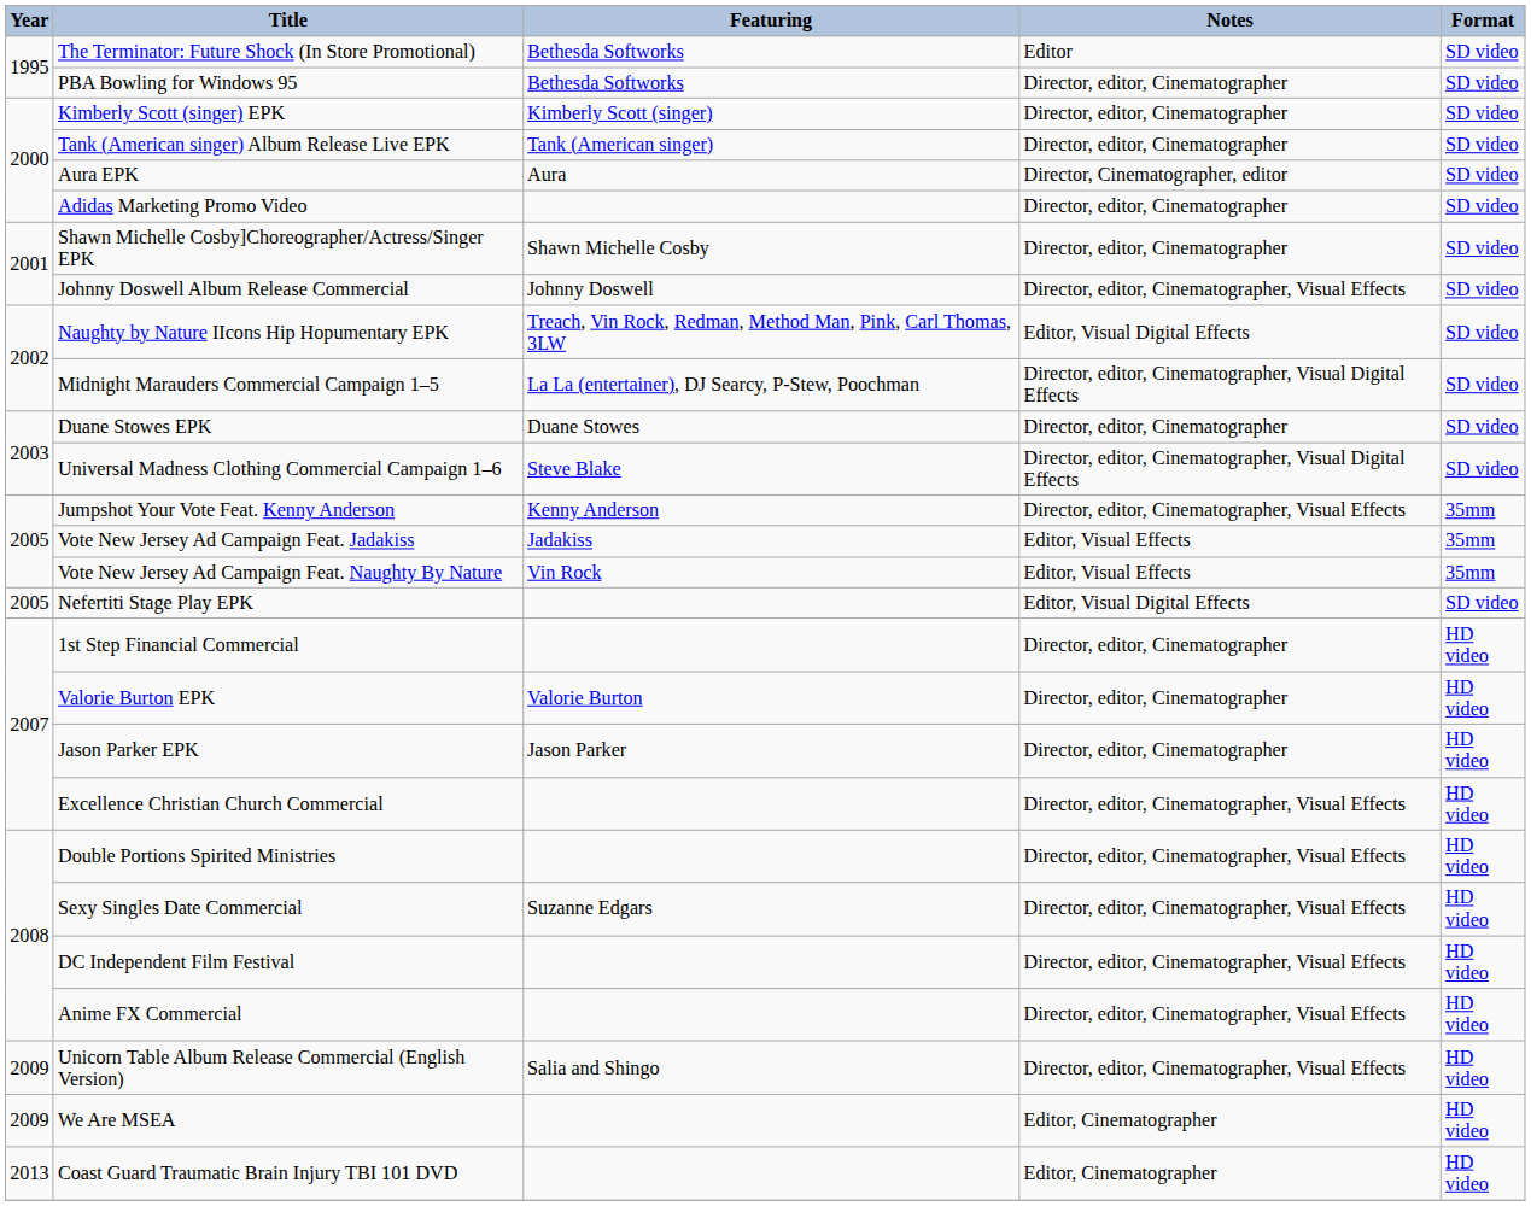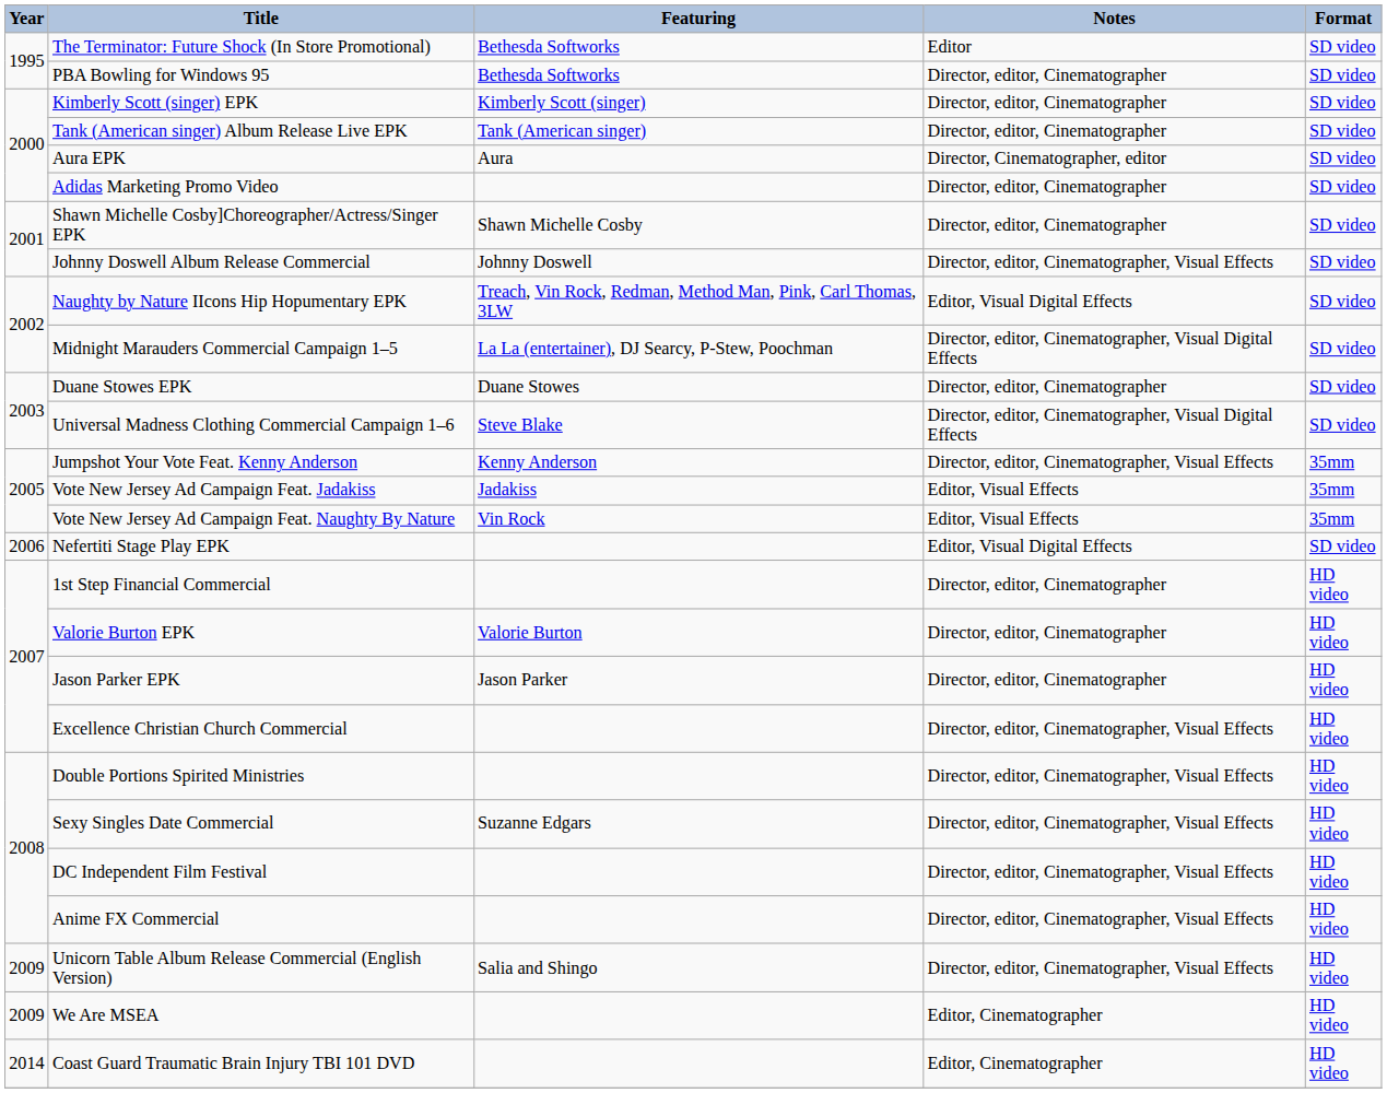 <table class="wikitable">
 <tr>
 <th style="background:#B0C4DE;">Year</th>
 <th style="background:#B0C4DE;">Title</th>
 <th style="background:#B0C4DE;">Featuring</th>
 <th style="background:#B0C4DE;">Notes</th>
 <th style="background:#B0C4DE;">Format</th>
 </tr>
 <tr>
 <td rowspan="2">1995</td>
 <td><a href='#'>The Terminator: Future Shock</a> (In Store Promotional)</td>
 <td><a href='#'>Bethesda Softworks</a></td>
 <td>Editor</td>
 <td><a href='#'>SD video</a></td>
 </tr>
 <tr>
 <td>PBA Bowling for Windows 95</td>
 <td><a href='#'>Bethesda Softworks</a></td>
 <td>Director, editor, Cinematographer</td>
 <td><a href='#'>SD video</a></td>
 </tr>
 <tr>
 <td rowspan="4">2000</td>
 <td><a href='#'>Kimberly Scott (singer)</a> EPK</td>
 <td><a href='#'>Kimberly Scott (singer)</a></td>
 <td>Director, editor, Cinematographer</td>
 <td><a href='#'>SD video</a></td>
 </tr>
 <tr>
 <td><a href='#'>Tank (American singer)</a> Album Release Live EPK</td>
 <td><a href='#'>Tank (American singer)</a></td>
 <td>Director, editor, Cinematographer</td>
 <td><a href='#'>SD video</a></td>
 </tr>
 <tr>
 <td>Aura EPK</td>
 <td>Aura</td>
 <td>Director, Cinematographer, editor</td>
 <td><a href='#'>SD video</a></td>
 </tr>
 <tr>
 <td><a href='#'>Adidas</a> Marketing Promo Video</td>
 <td></td>
 <td>Director, editor, Cinematographer</td>
 <td><a href='#'>SD video</a></td>
 </tr>
 <tr>
 <td rowspan="2">2001</td>
 <td>Shawn Michelle Cosby]Choreographer/Actress/Singer EPK</td>
 <td>Shawn Michelle Cosby</td>
 <td>Director, editor, Cinematographer</td>
 <td><a href='#'>SD video</a></td>
 </tr>
 <tr>
 <td>Johnny Doswell Album Release Commercial</td>
 <td>Johnny Doswell</td>
 <td>Director, editor, Cinematographer, Visual Effects</td>
 <td><a href='#'>SD video</a></td>
 </tr>
 <tr>
 <td rowspan="2">2002</td>
 <td><a href='#'>Naughty by Nature</a> IIcons Hip Hopumentary EPK</td>
 <td><a href='#'>Treach</a>, <a href='#'>Vin Rock</a>, <a href='#'>Redman</a>, <a href='#'>Method Man</a>, <a href='#'>Pink</a>, <a href='#'>Carl Thomas</a>, <a href='#'>3LW</a></td>
 <td>Editor, Visual Digital Effects</td>
 <td><a href='#'>SD video</a></td>
 </tr>
 <tr>
 <td>Midnight Marauders Commercial Campaign 1–5</td>
 <td><a href='#'>La La (entertainer)</a>, DJ Searcy, P-Stew, Poochman</td>
 <td>Director, editor, Cinematographer, Visual Digital Effects</td>
 <td><a href='#'>SD video</a></td>
 </tr>
 <tr>
 <td rowspan="2">2003</td>
 <td>Duane Stowes EPK</td>
 <td>Duane Stowes</td>
 <td>Director, editor, Cinematographer</td>
 <td><a href='#'>SD video</a></td>
 </tr>
 <tr>
 <td>Universal Madness Clothing Commercial Campaign 1–6</td>
 <td><a href='#'>Steve Blake</a></td>
 <td>Director, editor, Cinematographer, Visual Digital Effects</td>
 <td><a href='#'>SD video</a></td>
 </tr>
 <tr>
 <td rowspan="3">2005</td>
 <td>Jumpshot Your Vote Feat. <a href='#'>Kenny Anderson</a></td>
 <td><a href='#'>Kenny Anderson</a></td>
 <td>Director, editor, Cinematographer, Visual Effects</td>
 <td><a href='#'>35mm</a></td>
 </tr>
 <tr>
 <td>Vote New Jersey Ad Campaign Feat. <a href='#'>Jadakiss</a></td>
 <td><a href='#'>Jadakiss</a></td>
 <td>Editor, Visual Effects</td>
 <td><a href='#'>35mm</a></td>
 </tr>
 <tr>
 <td>Vote New Jersey Ad Campaign Feat. <a href='#'>Naughty By Nature</a></td>
 <td><a href='#'>Vin Rock</a></td>
 <td>Editor, Visual Effects</td>
 <td><a href='#'>35mm</a></td>
 </tr>
 <tr>
-<td rowspan="1">2005</td>
+<td rowspan="1">2006</td>
 <td>Nefertiti Stage Play EPK</td>
 <td></td>
 <td>Editor, Visual Digital Effects</td>
 <td><a href='#'>SD video</a></td>
 </tr>
 <tr>
 <td rowspan="4">2007</td>
 <td>1st Step Financial Commercial</td>
 <td></td>
 <td>Director, editor, Cinematographer</td>
 <td><a href='#'>HD video</a></td>
 </tr>
 <tr>
 <td><a href='#'>Valorie Burton</a> EPK</td>
 <td><a href='#'>Valorie Burton</a></td>
 <td>Director, editor, Cinematographer</td>
 <td><a href='#'>HD video</a></td>
 </tr>
 <tr>
 <td>Jason Parker EPK</td>
 <td>Jason Parker</td>
 <td>Director, editor, Cinematographer</td>
 <td><a href='#'>HD video</a></td>
 </tr>
 <tr>
 <td>Excellence Christian Church Commercial</td>
 <td></td>
 <td>Director, editor, Cinematographer, Visual Effects</td>
 <td><a href='#'>HD video</a></td>
 </tr>
 <tr>
 <td rowspan="4">2008</td>
 <td>Double Portions Spirited Ministries</td>
 <td></td>
 <td>Director, editor, Cinematographer, Visual Effects</td>
 <td><a href='#'>HD video</a></td>
 </tr>
 <tr>
 <td>Sexy Singles Date Commercial</td>
 <td>Suzanne Edgars</td>
 <td>Director, editor, Cinematographer, Visual Effects</td>
 <td><a href='#'>HD video</a></td>
 </tr>
 <tr>
 <td>DC Independent Film Festival</td>
 <td></td>
 <td>Director, editor, Cinematographer, Visual Effects</td>
 <td><a href='#'>HD video</a></td>
 </tr>
 <tr>
 <td>Anime FX Commercial</td>
 <td></td>
 <td>Director, editor, Cinematographer, Visual Effects</td>
 <td><a href='#'>HD video</a></td>
 </tr>
 <tr>
 <td rowspan="1">2009</td>
 <td>Unicorn Table Album Release Commercial (English Version)</td>
 <td>Salia and Shingo</td>
 <td>Director, editor, Cinematographer, Visual Effects</td>
 <td><a href='#'>HD video</a></td>
 </tr>
 <tr>
 <td rowspan="1">2009</td>
 <td>We Are MSEA</td>
 <td></td>
 <td>Editor, Cinematographer</td>
 <td><a href='#'>HD video</a></td>
 </tr>
 <tr>
-<td rowspan="1">2013</td>
+<td rowspan="1">2014</td>
 <td>Coast Guard Traumatic Brain Injury TBI 101 DVD</td>
 <td></td>
 <td>Editor, Cinematographer</td>
 <td><a href='#'>HD video</a></td>
 </tr>
 <tr>
 </tr>
 </table>
